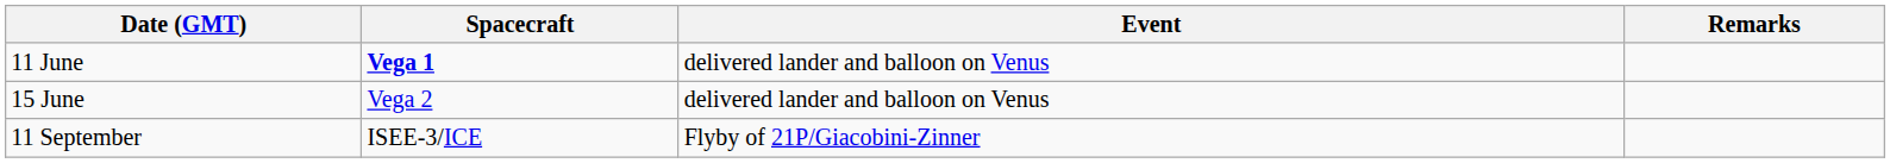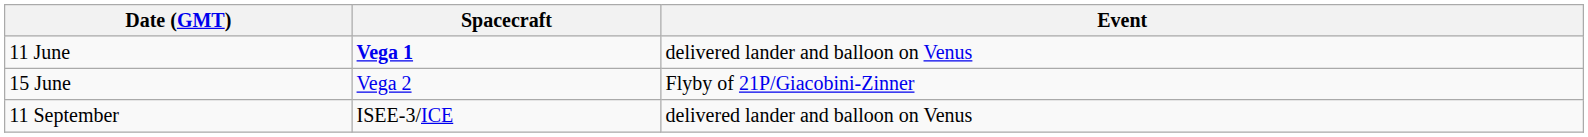 <table class="wikitable" border="1" width="100%">
 <tr>
 <th>Date (<a href='#'>GMT</a>)</th>
 <th>Spacecraft</th>
 <th>Event</th>
-<th>Remarks</th>
 </tr>
 <tr>
 <td>11 June</td>
 <td><strong><a href='#'>Vega 1</a></strong></td>
 <td>delivered lander and balloon on <a href='#'>Venus</a></td>
-<td></td>
 </tr>
 <tr>
 <td>15 June</td>
 <td><a href='#'>Vega 2</a></td>
-<td>delivered lander and balloon on Venus</td>
-<td></td>
+<td>Flyby of <a href='#'>21P/Giacobini-Zinner</a></td>
 </tr>
 <tr>
 <td>11 September</td>
 <td>ISEE-3/<a href='#'>ICE</a></td>
-<td>Flyby of <a href='#'>21P/Giacobini-Zinner</a></td>
-<td></td>
+<td>delivered lander and balloon on Venus</td>
 </tr>
 </table>
